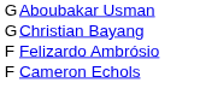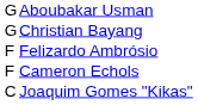 <table border="0" cellpadding="0">
 <tr>
 <td>G</td>
 <td> <a href='#'>Aboubakar Usman</a></td>
 </tr>
 <tr>
 <td>G</td>
 <td> <a href='#'>Christian Bayang</a></td>
 </tr>
 <tr>
 <td>F</td>
 <td> <a href='#'>Felizardo Ambrósio</a></td>
 </tr>
 <tr>
 <td>F</td>
 <td> <a href='#'>Cameron Echols</a></td>
 </tr>
+<tr>
+<td>C</td>
+<td> <a href='#'>Joaquim Gomes "Kikas"</a></td>
+</tr>
 </table>
